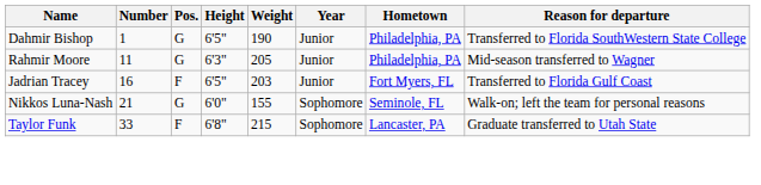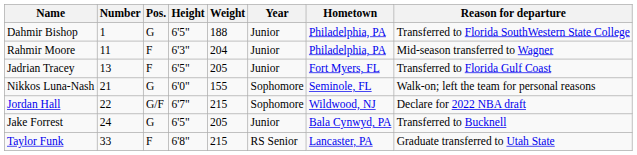 <table class="wikitable sortable" border="1">
 <tr>
 <th>Name</th>
 <th>Number</th>
 <th>Pos.</th>
 <th>Height</th>
 <th>Weight</th>
 <th>Year</th>
 <th>Hometown</th>
 <th class="unsortable">Reason for departure</th>
 </tr>
 <tr>
 <td>Dahmir Bishop</td>
 <td>1</td>
 <td>G</td>
 <td>6'5"</td>
-<td>190</td>
+<td>188</td>
 <td>Junior</td>
 <td><a href='#'>Philadelphia, PA</a></td>
 <td>Transferred to <a href='#'>Florida SouthWestern State College</a></td>
 </tr>
 <tr>
 <td>Rahmir Moore</td>
 <td>11</td>
-<td>G</td>
+<td>F</td>
 <td>6'3"</td>
-<td>205</td>
+<td>204</td>
 <td>Junior</td>
 <td><a href='#'>Philadelphia, PA</a></td>
 <td>Mid-season transferred to <a href='#'>Wagner</a></td>
 </tr>
 <tr>
 <td>Jadrian Tracey</td>
-<td>16</td>
+<td>13</td>
 <td>F</td>
 <td>6'5"</td>
-<td>203</td>
+<td>205</td>
 <td>Junior</td>
 <td><a href='#'>Fort Myers, FL</a></td>
 <td>Transferred to <a href='#'>Florida Gulf Coast</a></td>
 </tr>
 <tr>
 <td>Nikkos Luna-Nash</td>
 <td>21</td>
 <td>G</td>
 <td>6'0"</td>
 <td>155</td>
 <td>Sophomore</td>
 <td><a href='#'>Seminole, FL</a></td>
 <td>Walk-on; left the team for personal reasons</td>
 </tr>
 <tr>
+<td><a href='#'>Jordan Hall</a></td>
+<td>22</td>
+<td>G/F</td>
+<td>6'7"</td>
+<td>215</td>
+<td>Sophomore</td>
+<td><a href='#'>Wildwood, NJ</a></td>
+<td>Declare for <a href='#'>2022 NBA draft</a></td>
+</tr>
+<tr>
+<td>Jake Forrest</td>
+<td>24</td>
+<td>G</td>
+<td>6'5"</td>
+<td>205</td>
+<td>Junior</td>
+<td><a href='#'>Bala Cynwyd, PA</a></td>
+<td>Transferred to <a href='#'>Bucknell</a></td>
+</tr>
+<tr>
 <td><a href='#'>Taylor Funk</a></td>
 <td>33</td>
 <td>F</td>
 <td>6'8"</td>
 <td>215</td>
-<td>Sophomore</td>
+<td>RS Senior</td>
 <td><a href='#'>Lancaster, PA</a></td>
 <td>Graduate transferred to <a href='#'>Utah State</a></td>
 </tr>
 </table>
